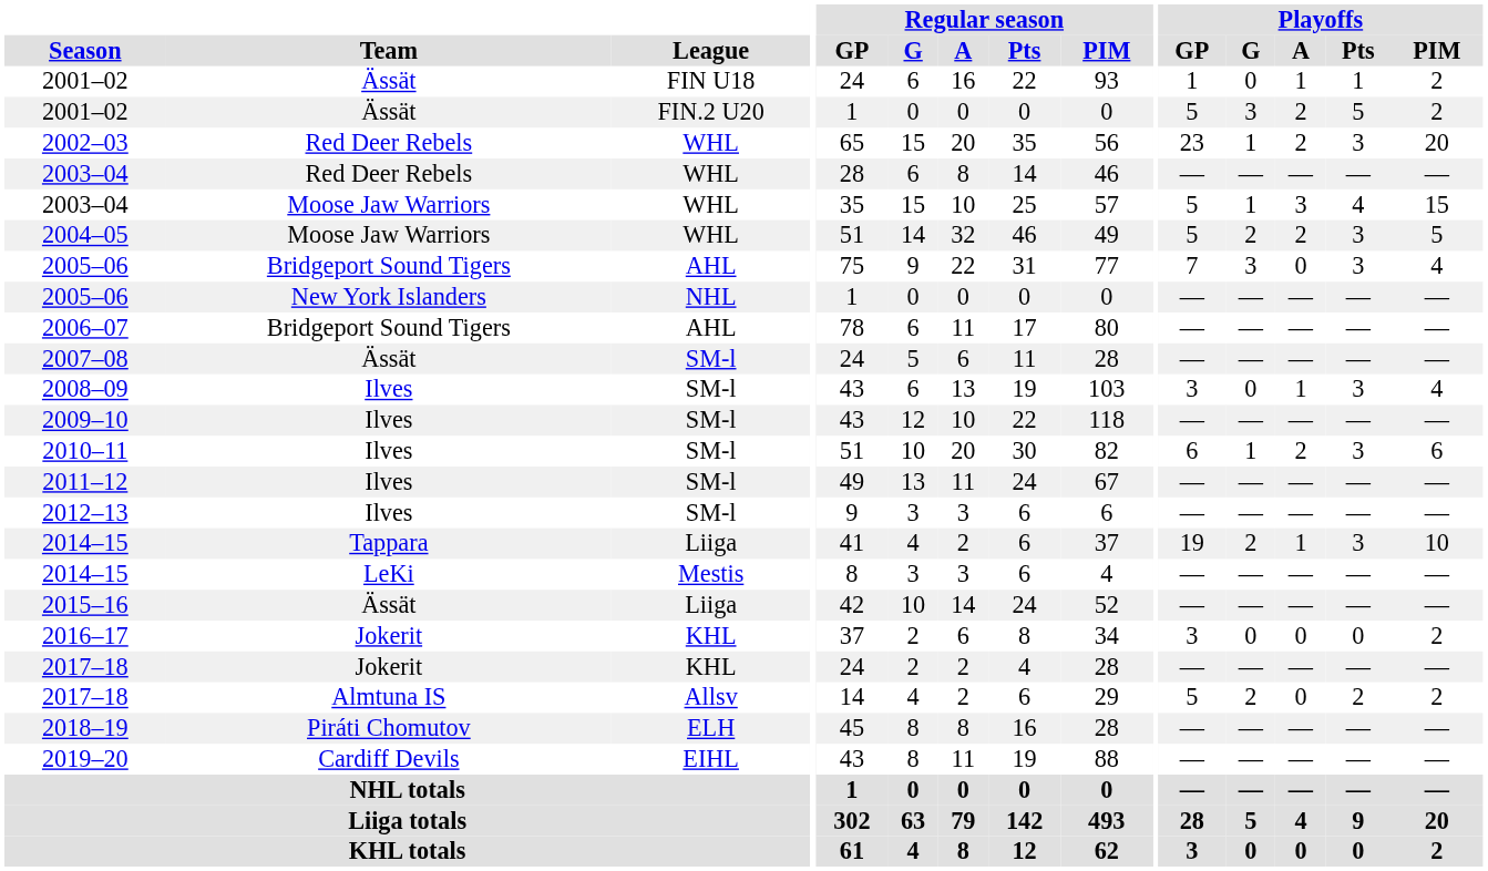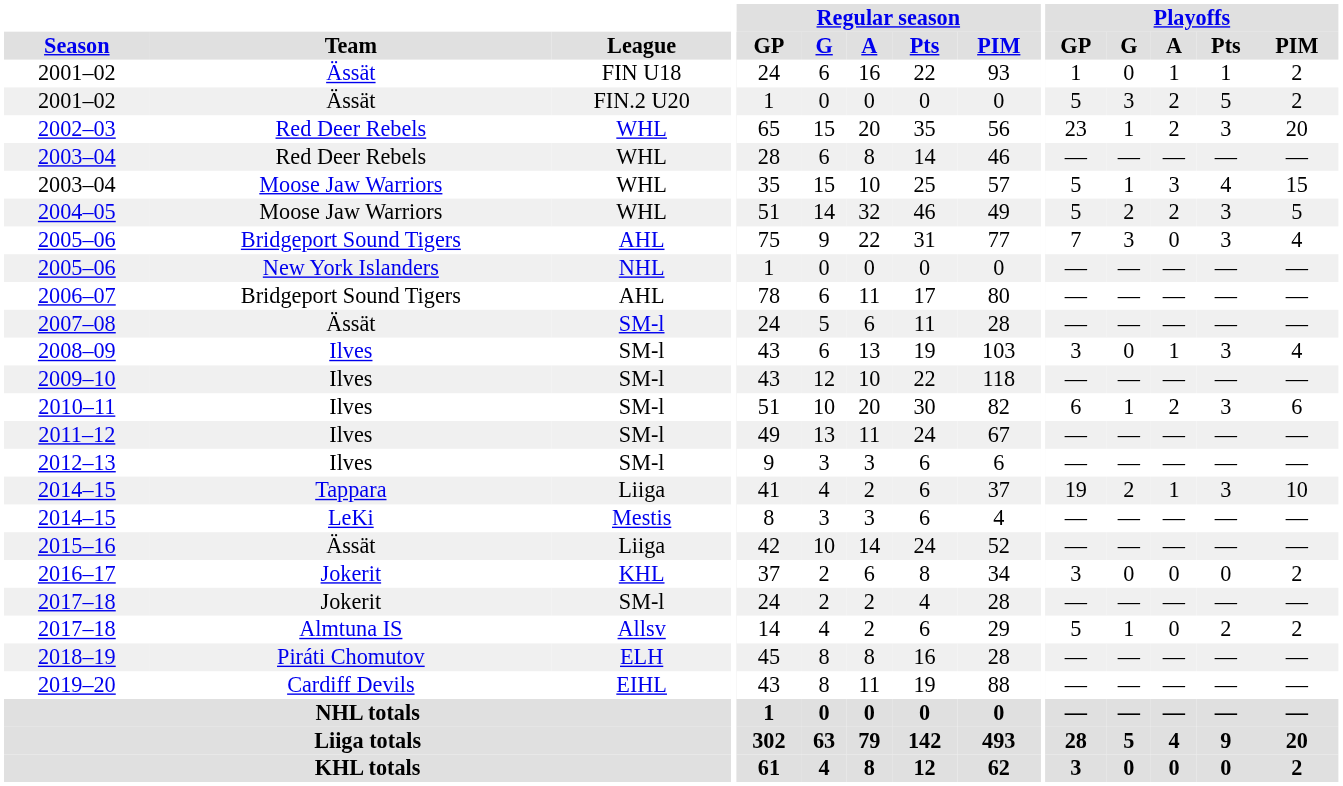 <table border="0" cellpadding="1" cellspacing="0" style="text-align:center; width:60em">
 <tr bgcolor="#e0e0e0">
 <th colspan="3" bgcolor="#ffffff"></th>
 <th rowspan="99" bgcolor="#ffffff"></th>
 <th colspan="5"><a href='#'>Regular season</a></th>
 <th rowspan="99" bgcolor="#ffffff"></th>
 <th colspan="5"><a href='#'>Playoffs</a></th>
 </tr>
 <tr bgcolor="#e0e0e0">
 <th><a href='#'>Season</a></th>
 <th>Team</th>
 <th>League</th>
 <th>GP</th>
 <th><a href='#'>G</a></th>
 <th><a href='#'>A</a></th>
 <th><a href='#'>Pts</a></th>
 <th><a href='#'>PIM</a></th>
 <th>GP</th>
 <th>G</th>
 <th>A</th>
 <th>Pts</th>
 <th>PIM</th>
 </tr>
 <tr>
 <td>2001–02</td>
 <td><a href='#'>Ässät</a></td>
 <td>FIN U18</td>
 <td>24</td>
 <td>6</td>
 <td>16</td>
 <td>22</td>
 <td>93</td>
 <td>1</td>
 <td>0</td>
 <td>1</td>
 <td>1</td>
 <td>2</td>
 </tr>
 <tr bgcolor="#f0f0f0">
 <td>2001–02</td>
 <td>Ässät</td>
 <td>FIN.2 U20</td>
 <td>1</td>
 <td>0</td>
 <td>0</td>
 <td>0</td>
 <td>0</td>
 <td>5</td>
 <td>3</td>
 <td>2</td>
 <td>5</td>
 <td>2</td>
 </tr>
 <tr>
 <td><a href='#'>2002–03</a></td>
 <td><a href='#'>Red Deer Rebels</a></td>
 <td><a href='#'>WHL</a></td>
 <td>65</td>
 <td>15</td>
 <td>20</td>
 <td>35</td>
 <td>56</td>
 <td>23</td>
 <td>1</td>
 <td>2</td>
 <td>3</td>
 <td>20</td>
 </tr>
 <tr bgcolor="#f0f0f0">
 <td><a href='#'>2003–04</a></td>
 <td>Red Deer Rebels</td>
 <td>WHL</td>
 <td>28</td>
 <td>6</td>
 <td>8</td>
 <td>14</td>
 <td>46</td>
 <td>—</td>
 <td>—</td>
 <td>—</td>
 <td>—</td>
 <td>—</td>
 </tr>
 <tr>
 <td>2003–04</td>
 <td><a href='#'>Moose Jaw Warriors</a></td>
 <td>WHL</td>
 <td>35</td>
 <td>15</td>
 <td>10</td>
 <td>25</td>
 <td>57</td>
 <td>5</td>
 <td>1</td>
 <td>3</td>
 <td>4</td>
 <td>15</td>
 </tr>
 <tr bgcolor="#f0f0f0">
 <td><a href='#'>2004–05</a></td>
 <td>Moose Jaw Warriors</td>
 <td>WHL</td>
 <td>51</td>
 <td>14</td>
 <td>32</td>
 <td>46</td>
 <td>49</td>
 <td>5</td>
 <td>2</td>
 <td>2</td>
 <td>3</td>
 <td>5</td>
 </tr>
 <tr>
 <td><a href='#'>2005–06</a></td>
 <td><a href='#'>Bridgeport Sound Tigers</a></td>
 <td><a href='#'>AHL</a></td>
 <td>75</td>
 <td>9</td>
 <td>22</td>
 <td>31</td>
 <td>77</td>
 <td>7</td>
 <td>3</td>
 <td>0</td>
 <td>3</td>
 <td>4</td>
 </tr>
 <tr bgcolor="#f0f0f0">
 <td><a href='#'>2005–06</a></td>
 <td><a href='#'>New York Islanders</a></td>
 <td><a href='#'>NHL</a></td>
 <td>1</td>
 <td>0</td>
 <td>0</td>
 <td>0</td>
 <td>0</td>
 <td>—</td>
 <td>—</td>
 <td>—</td>
 <td>—</td>
 <td>—</td>
 </tr>
 <tr>
 <td><a href='#'>2006–07</a></td>
 <td>Bridgeport Sound Tigers</td>
 <td>AHL</td>
 <td>78</td>
 <td>6</td>
 <td>11</td>
 <td>17</td>
 <td>80</td>
 <td>—</td>
 <td>—</td>
 <td>—</td>
 <td>—</td>
 <td>—</td>
 </tr>
 <tr bgcolor="#f0f0f0">
 <td><a href='#'>2007–08</a></td>
 <td>Ässät</td>
 <td><a href='#'>SM-l</a></td>
 <td>24</td>
 <td>5</td>
 <td>6</td>
 <td>11</td>
 <td>28</td>
 <td>—</td>
 <td>—</td>
 <td>—</td>
 <td>—</td>
 <td>—</td>
 </tr>
 <tr>
 <td><a href='#'>2008–09</a></td>
 <td><a href='#'>Ilves</a></td>
 <td>SM-l</td>
 <td>43</td>
 <td>6</td>
 <td>13</td>
 <td>19</td>
 <td>103</td>
 <td>3</td>
 <td>0</td>
 <td>1</td>
 <td>3</td>
 <td>4</td>
 </tr>
 <tr bgcolor="#f0f0f0">
 <td><a href='#'>2009–10</a></td>
 <td>Ilves</td>
 <td>SM-l</td>
 <td>43</td>
 <td>12</td>
 <td>10</td>
 <td>22</td>
 <td>118</td>
 <td>—</td>
 <td>—</td>
 <td>—</td>
 <td>—</td>
 <td>—</td>
 </tr>
 <tr>
 <td><a href='#'>2010–11</a></td>
 <td>Ilves</td>
 <td>SM-l</td>
 <td>51</td>
 <td>10</td>
 <td>20</td>
 <td>30</td>
 <td>82</td>
 <td>6</td>
 <td>1</td>
 <td>2</td>
 <td>3</td>
 <td>6</td>
 </tr>
 <tr bgcolor="#f0f0f0">
 <td><a href='#'>2011–12</a></td>
 <td>Ilves</td>
 <td>SM-l</td>
 <td>49</td>
 <td>13</td>
 <td>11</td>
 <td>24</td>
 <td>67</td>
 <td>—</td>
 <td>—</td>
 <td>—</td>
 <td>—</td>
 <td>—</td>
 </tr>
 <tr>
 <td><a href='#'>2012–13</a></td>
 <td>Ilves</td>
 <td>SM-l</td>
 <td>9</td>
 <td>3</td>
 <td>3</td>
 <td>6</td>
 <td>6</td>
 <td>—</td>
 <td>—</td>
 <td>—</td>
 <td>—</td>
 <td>—</td>
 </tr>
 <tr bgcolor="#f0f0f0">
 <td><a href='#'>2014–15</a></td>
 <td><a href='#'>Tappara</a></td>
 <td>Liiga</td>
 <td>41</td>
 <td>4</td>
 <td>2</td>
 <td>6</td>
 <td>37</td>
 <td>19</td>
 <td>2</td>
 <td>1</td>
 <td>3</td>
 <td>10</td>
 </tr>
 <tr>
 <td><a href='#'>2014–15</a></td>
 <td><a href='#'>LeKi</a></td>
 <td><a href='#'>Mestis</a></td>
 <td>8</td>
 <td>3</td>
 <td>3</td>
 <td>6</td>
 <td>4</td>
 <td>—</td>
 <td>—</td>
 <td>—</td>
 <td>—</td>
 <td>—</td>
 </tr>
 <tr bgcolor="#f0f0f0">
 <td><a href='#'>2015–16</a></td>
 <td>Ässät</td>
 <td>Liiga</td>
 <td>42</td>
 <td>10</td>
 <td>14</td>
 <td>24</td>
 <td>52</td>
 <td>—</td>
 <td>—</td>
 <td>—</td>
 <td>—</td>
 <td>—</td>
 </tr>
 <tr>
 <td><a href='#'>2016–17</a></td>
 <td><a href='#'>Jokerit</a></td>
 <td><a href='#'>KHL</a></td>
 <td>37</td>
 <td>2</td>
 <td>6</td>
 <td>8</td>
 <td>34</td>
 <td>3</td>
 <td>0</td>
 <td>0</td>
 <td>0</td>
 <td>2</td>
 </tr>
 <tr bgcolor="#f0f0f0">
 <td><a href='#'>2017–18</a></td>
 <td>Jokerit</td>
-<td>KHL</td>
+<td>SM-l</td>
 <td>24</td>
 <td>2</td>
 <td>2</td>
 <td>4</td>
 <td>28</td>
 <td>—</td>
 <td>—</td>
 <td>—</td>
 <td>—</td>
 <td>—</td>
 </tr>
 <tr>
 <td><a href='#'>2017–18</a></td>
 <td><a href='#'>Almtuna IS</a></td>
 <td><a href='#'>Allsv</a></td>
 <td>14</td>
 <td>4</td>
 <td>2</td>
 <td>6</td>
 <td>29</td>
 <td>5</td>
-<td>2</td>
+<td>1</td>
 <td>0</td>
 <td>2</td>
 <td>2</td>
 </tr>
 <tr bgcolor="#f0f0f0">
 <td><a href='#'>2018–19</a></td>
 <td><a href='#'>Piráti Chomutov</a></td>
 <td><a href='#'>ELH</a></td>
 <td>45</td>
 <td>8</td>
 <td>8</td>
 <td>16</td>
 <td>28</td>
 <td>—</td>
 <td>—</td>
 <td>—</td>
 <td>—</td>
 <td>—</td>
 </tr>
 <tr>
 <td><a href='#'>2019–20</a></td>
 <td><a href='#'>Cardiff Devils</a></td>
 <td><a href='#'>EIHL</a></td>
 <td>43</td>
 <td>8</td>
 <td>11</td>
 <td>19</td>
 <td>88</td>
 <td>—</td>
 <td>—</td>
 <td>—</td>
 <td>—</td>
 <td>—</td>
 </tr>
 <tr bgcolor="#e0e0e0">
 <th colspan="3">NHL totals</th>
 <th>1</th>
 <th>0</th>
 <th>0</th>
 <th>0</th>
 <th>0</th>
 <th>—</th>
 <th>—</th>
 <th>—</th>
 <th>—</th>
 <th>—</th>
 </tr>
 <tr bgcolor="#e0e0e0">
 <th colspan="3">Liiga totals</th>
 <th>302</th>
 <th>63</th>
 <th>79</th>
 <th>142</th>
 <th>493</th>
 <th>28</th>
 <th>5</th>
 <th>4</th>
 <th>9</th>
 <th>20</th>
 </tr>
 <tr bgcolor="#e0e0e0">
 <th colspan="3">KHL totals</th>
 <th>61</th>
 <th>4</th>
 <th>8</th>
 <th>12</th>
 <th>62</th>
 <th>3</th>
 <th>0</th>
 <th>0</th>
 <th>0</th>
 <th>2</th>
 </tr>
 </table>
